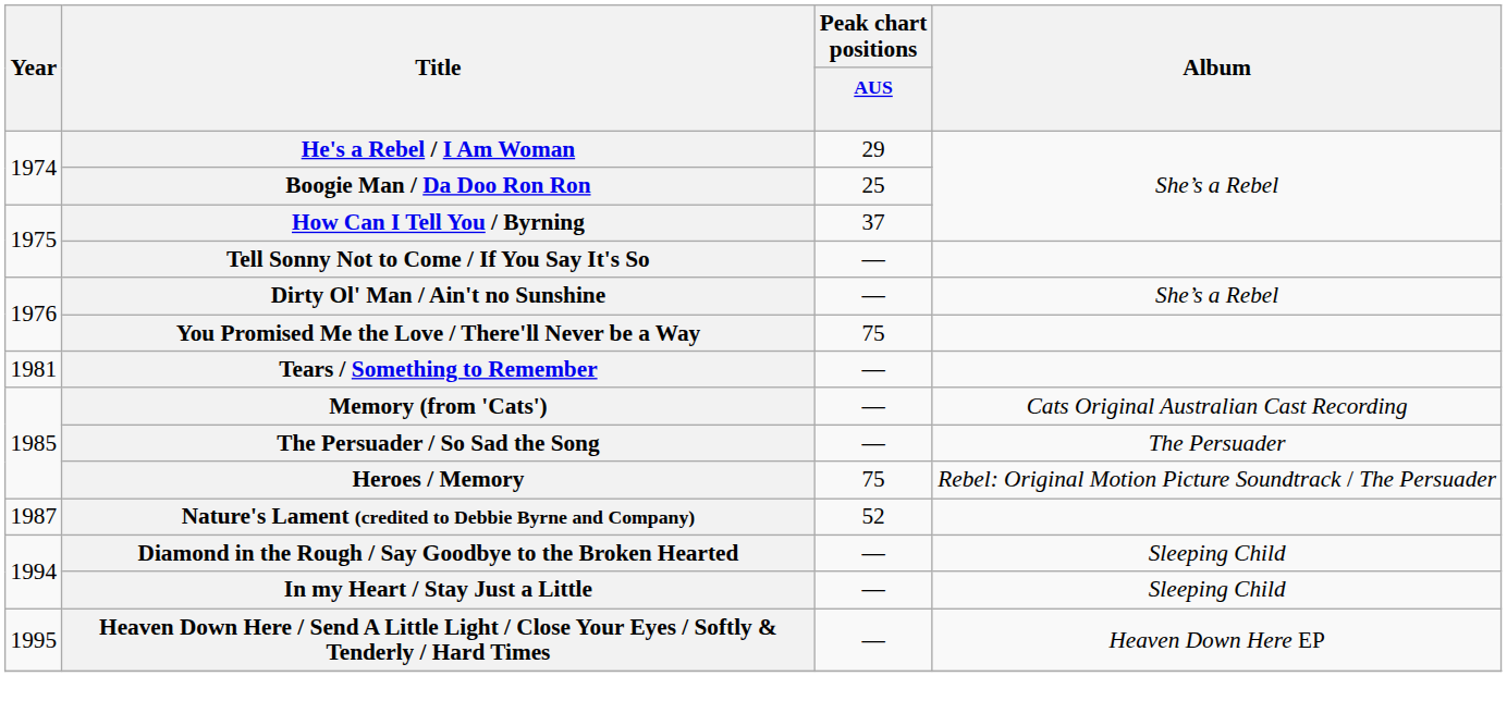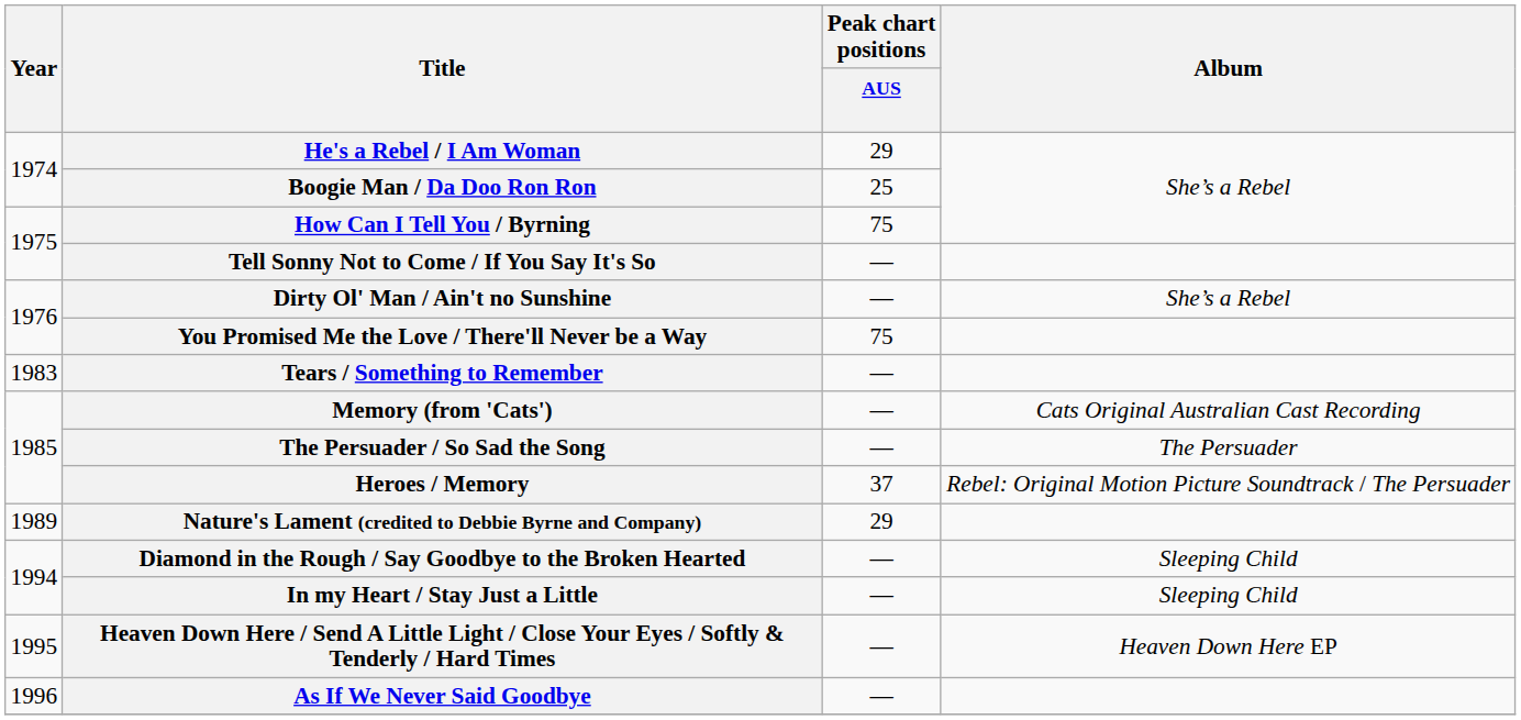 <table class="wikitable plainrowheaders" style="text-align:center;" border="1">
 <tr>
 <th scope="col" rowspan="2">Year</th>
 <th scope="col" rowspan="2" style="width:32em;">Title</th>
 <th scope="col" colspan="1">Peak chart<br>positions</th>
 <th scope="col" rowspan="2">Album</th>
 </tr>
 <tr>
 <th scope="col" style="text-align:center;"><small><a href='#'>AUS</a><br><br></small></th>
 </tr>
 <tr>
 <td rowspan="2">1974</td>
 <th scope="row"><a href='#'>He's a Rebel</a> / <a href='#'>I Am Woman</a></th>
 <td style="text-align:center;">29</td>
 <td rowspan="3"><em>She’s a Rebel</em></td>
 </tr>
 <tr>
 <th scope="row">Boogie Man / <a href='#'>Da Doo Ron Ron</a></th>
 <td style="text-align:center;">25</td>
 </tr>
 <tr>
 <td rowspan="2">1975</td>
 <th scope="row"><a href='#'>How Can I Tell You</a> / Byrning</th>
-<td style="text-align:center;">37</td>
+<td style="text-align:center;">75</td>
 </tr>
 <tr>
 <th scope="row">Tell Sonny Not to Come / If You Say It's So</th>
 <td style="text-align:center;">—</td>
 <td></td>
 </tr>
 <tr>
 <td rowspan="2">1976</td>
 <th scope="row">Dirty Ol' Man / Ain't no Sunshine</th>
 <td style="text-align:center;">—</td>
 <td><em>She’s a Rebel</em></td>
 </tr>
 <tr>
 <th scope="row">You Promised Me the Love / There'll Never be a Way</th>
 <td style="text-align:center;">75</td>
 <td></td>
 </tr>
 <tr>
-<td rowspan="1">1981</td>
+<td rowspan="1">1983</td>
 <th scope="row">Tears / <a href='#'>Something to Remember</a></th>
 <td style="text-align:center;">—</td>
 <td></td>
 </tr>
 <tr>
 <td rowspan="3">1985</td>
 <th scope="row">Memory (from 'Cats')</th>
 <td style="text-align:center;">—</td>
 <td rowspan="1"><em>Cats Original Australian Cast Recording</em></td>
 </tr>
 <tr>
 <th scope="row">The Persuader / So Sad the Song</th>
 <td style="text-align:center;">—</td>
 <td rowspan="1"><em>The Persuader</em></td>
 </tr>
 <tr>
 <th scope="row">Heroes / Memory</th>
-<td style="text-align:center;">75</td>
+<td style="text-align:center;">37</td>
 <td rowspan="1"><em>Rebel: Original Motion Picture Soundtrack</em> / <em>The Persuader</em></td>
 </tr>
 <tr>
-<td rowspan="1">1987</td>
+<td rowspan="1">1989</td>
 <th scope="row">Nature's Lament <small> (credited to Debbie Byrne and Company) </small></th>
-<td style="text-align:center;">52 </td>
+<td style="text-align:center;">29</td>
 <td></td>
 </tr>
 <tr>
 <td rowspan="2">1994</td>
 <th scope="row">Diamond in the Rough / Say Goodbye to the Broken Hearted</th>
 <td style="text-align:center;">—</td>
 <td rowspan="1"><em>Sleeping Child</em></td>
 </tr>
 <tr>
 <th scope="row">In my Heart / Stay Just a Little</th>
 <td style="text-align:center;">—</td>
 <td rowspan="1"><em>Sleeping Child</em></td>
 </tr>
 <tr>
 <td rowspan="1">1995</td>
 <th scope="row">Heaven Down Here / Send A Little Light / Close Your Eyes / Softly & Tenderly / Hard Times</th>
 <td style="text-align:center;">—</td>
 <td rowspan="1"><em>Heaven Down Here</em> EP</td>
 </tr>
 <tr>
+<td rowspan="1">1996</td>
+<th scope="row"><a href='#'>As If We Never Said Goodbye</a></th>
+<td style="text-align:center;">—</td>
+<td></td>
+</tr>
+<tr>
 </tr>
 </table>
